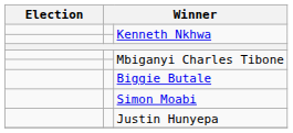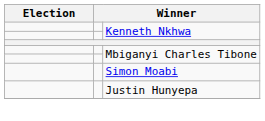 <table class=wikitable>
 <tr>
 <th width=100>Election</th>
 <th width=175 colspan=2>Winner</th>
 </tr>
 <tr>
 <td></td>
 <td bgcolor=></td>
 <td rowspan=2><a href='#'>Kenneth Nkhwa</a></td>
 </tr>
 <tr>
 <td></td>
 <td width=5 bgcolor=></td>
 </tr>
 <tr>
 <th colspan="3"></th>
 </tr>
 <tr>
 <td></td>
 <td width=5 bgcolor=></td>
 <td rowspan=2>Mbiganyi Charles Tibone</td>
 </tr>
 <tr>
 <td></td>
 <td bgcolor=></td>
 </tr>
 <tr>
 <td></td>
 <td bgcolor=></td>
-<td><a href='#'>Biggie Butale</a></td>
-</tr>
-<tr>
-<td></td>
-<td bgcolor=></td>
 <td><a href='#'>Simon Moabi</a></td>
 </tr>
 <tr>
 <td></td>
 <td bgcolor=></td>
 <td>Justin Hunyepa</td>
 </tr>
 <tr>
 </tr>
 </table>
